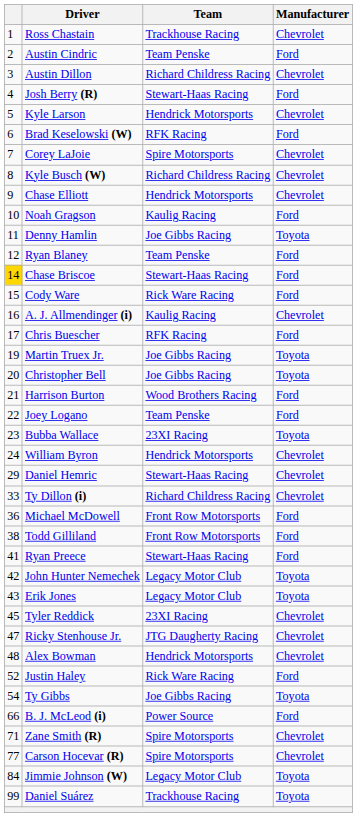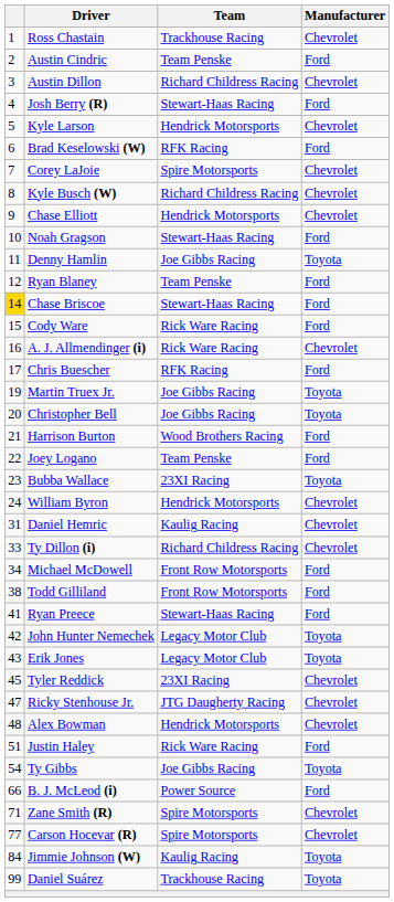 <table class="wikitable" style="font-size:95%">
 <tr>
 <th></th>
 <th>Driver</th>
 <th>Team</th>
 <th>Manufacturer</th>
 </tr>
 <tr>
 <td>1</td>
 <td><a href='#'>Ross Chastain</a></td>
 <td><a href='#'>Trackhouse Racing</a></td>
 <td><a href='#'>Chevrolet</a></td>
 </tr>
 <tr>
 <td>2</td>
 <td><a href='#'>Austin Cindric</a></td>
 <td><a href='#'>Team Penske</a></td>
 <td><a href='#'>Ford</a></td>
 </tr>
 <tr>
 <td>3</td>
 <td><a href='#'>Austin Dillon</a></td>
 <td><a href='#'>Richard Childress Racing</a></td>
 <td><a href='#'>Chevrolet</a></td>
 </tr>
 <tr>
 <td>4</td>
 <td><a href='#'>Josh Berry</a> <strong>(R)</strong></td>
 <td><a href='#'>Stewart-Haas Racing</a></td>
 <td><a href='#'>Ford</a></td>
 </tr>
 <tr>
 <td>5</td>
 <td><a href='#'>Kyle Larson</a></td>
 <td><a href='#'>Hendrick Motorsports</a></td>
 <td><a href='#'>Chevrolet</a></td>
 </tr>
 <tr>
 <td>6</td>
 <td><a href='#'>Brad Keselowski</a> <strong>(W)</strong></td>
 <td><a href='#'>RFK Racing</a></td>
 <td><a href='#'>Ford</a></td>
 </tr>
 <tr>
 <td>7</td>
 <td><a href='#'>Corey LaJoie</a></td>
 <td><a href='#'>Spire Motorsports</a></td>
 <td><a href='#'>Chevrolet</a></td>
 </tr>
 <tr>
 <td>8</td>
 <td><a href='#'>Kyle Busch</a> <strong>(W)</strong></td>
 <td><a href='#'>Richard Childress Racing</a></td>
 <td><a href='#'>Chevrolet</a></td>
 </tr>
 <tr>
 <td>9</td>
 <td><a href='#'>Chase Elliott</a></td>
 <td><a href='#'>Hendrick Motorsports</a></td>
 <td><a href='#'>Chevrolet</a></td>
 </tr>
 <tr>
 <td>10</td>
 <td><a href='#'>Noah Gragson</a></td>
-<td><a href='#'>Kaulig Racing</a></td>
+<td><a href='#'>Stewart-Haas Racing</a></td>
 <td><a href='#'>Ford</a></td>
 </tr>
 <tr>
 <td>11</td>
 <td><a href='#'>Denny Hamlin</a></td>
 <td><a href='#'>Joe Gibbs Racing</a></td>
 <td><a href='#'>Toyota</a></td>
 </tr>
 <tr>
 <td>12</td>
 <td><a href='#'>Ryan Blaney</a></td>
 <td><a href='#'>Team Penske</a></td>
 <td><a href='#'>Ford</a></td>
 </tr>
 <tr>
 <td style="background: gold;">14</td>
 <td><a href='#'>Chase Briscoe</a></td>
 <td><a href='#'>Stewart-Haas Racing</a></td>
 <td><a href='#'>Ford</a></td>
 </tr>
 <tr>
 <td>15</td>
 <td><a href='#'>Cody Ware</a></td>
 <td><a href='#'>Rick Ware Racing</a></td>
 <td><a href='#'>Ford</a></td>
 </tr>
 <tr>
 <td>16</td>
 <td><a href='#'>A. J. Allmendinger</a> <strong>(i)</strong></td>
-<td><a href='#'>Kaulig Racing</a></td>
+<td><a href='#'>Rick Ware Racing</a></td>
 <td><a href='#'>Chevrolet</a></td>
 </tr>
 <tr>
 <td>17</td>
 <td><a href='#'>Chris Buescher</a></td>
 <td><a href='#'>RFK Racing</a></td>
 <td><a href='#'>Ford</a></td>
 </tr>
 <tr>
 <td>19</td>
 <td><a href='#'>Martin Truex Jr.</a></td>
 <td><a href='#'>Joe Gibbs Racing</a></td>
 <td><a href='#'>Toyota</a></td>
 </tr>
 <tr>
 <td>20</td>
 <td><a href='#'>Christopher Bell</a></td>
 <td><a href='#'>Joe Gibbs Racing</a></td>
 <td><a href='#'>Toyota</a></td>
 </tr>
 <tr>
 <td>21</td>
 <td><a href='#'>Harrison Burton</a></td>
 <td><a href='#'>Wood Brothers Racing</a></td>
 <td><a href='#'>Ford</a></td>
 </tr>
 <tr>
 <td>22</td>
 <td><a href='#'>Joey Logano</a></td>
 <td><a href='#'>Team Penske</a></td>
 <td><a href='#'>Ford</a></td>
 </tr>
 <tr>
 <td>23</td>
 <td><a href='#'>Bubba Wallace</a></td>
 <td><a href='#'>23XI Racing</a></td>
 <td><a href='#'>Toyota</a></td>
 </tr>
 <tr>
 <td>24</td>
 <td><a href='#'>William Byron</a></td>
 <td><a href='#'>Hendrick Motorsports</a></td>
 <td><a href='#'>Chevrolet</a></td>
 </tr>
 <tr>
-<td>29</td>
+<td>31</td>
 <td><a href='#'>Daniel Hemric</a></td>
-<td><a href='#'>Stewart-Haas Racing</a></td>
+<td><a href='#'>Kaulig Racing</a></td>
 <td><a href='#'>Chevrolet</a></td>
 </tr>
 <tr>
 <td>33</td>
 <td><a href='#'>Ty Dillon</a> <strong>(i)</strong></td>
 <td><a href='#'>Richard Childress Racing</a></td>
 <td><a href='#'>Chevrolet</a></td>
 </tr>
 <tr>
-<td>36</td>
+<td>34</td>
 <td><a href='#'>Michael McDowell</a></td>
 <td><a href='#'>Front Row Motorsports</a></td>
 <td><a href='#'>Ford</a></td>
 </tr>
 <tr>
 <td>38</td>
 <td><a href='#'>Todd Gilliland</a></td>
 <td><a href='#'>Front Row Motorsports</a></td>
 <td><a href='#'>Ford</a></td>
 </tr>
 <tr>
 <td>41</td>
 <td><a href='#'>Ryan Preece</a></td>
 <td><a href='#'>Stewart-Haas Racing</a></td>
 <td><a href='#'>Ford</a></td>
 </tr>
 <tr>
 <td>42</td>
 <td><a href='#'>John Hunter Nemechek</a></td>
 <td><a href='#'>Legacy Motor Club</a></td>
 <td><a href='#'>Toyota</a></td>
 </tr>
 <tr>
 <td>43</td>
 <td><a href='#'>Erik Jones</a></td>
 <td><a href='#'>Legacy Motor Club</a></td>
 <td><a href='#'>Toyota</a></td>
 </tr>
 <tr>
 <td>45</td>
 <td><a href='#'>Tyler Reddick</a></td>
 <td><a href='#'>23XI Racing</a></td>
 <td><a href='#'>Chevrolet</a></td>
 </tr>
 <tr>
 <td>47</td>
 <td><a href='#'>Ricky Stenhouse Jr.</a></td>
 <td><a href='#'>JTG Daugherty Racing</a></td>
 <td><a href='#'>Chevrolet</a></td>
 </tr>
 <tr>
 <td>48</td>
 <td><a href='#'>Alex Bowman</a></td>
 <td><a href='#'>Hendrick Motorsports</a></td>
 <td><a href='#'>Chevrolet</a></td>
 </tr>
 <tr>
-<td>52</td>
+<td>51</td>
 <td><a href='#'>Justin Haley</a></td>
 <td><a href='#'>Rick Ware Racing</a></td>
 <td><a href='#'>Ford</a></td>
 </tr>
 <tr>
 <td>54</td>
 <td><a href='#'>Ty Gibbs</a></td>
 <td><a href='#'>Joe Gibbs Racing</a></td>
 <td><a href='#'>Toyota</a></td>
 </tr>
 <tr>
 <td>66</td>
 <td><a href='#'>B. J. McLeod</a> <strong>(i)</strong></td>
 <td><a href='#'>Power Source</a></td>
 <td><a href='#'>Ford</a></td>
 </tr>
 <tr>
 <td>71</td>
 <td><a href='#'>Zane Smith</a> <strong>(R)</strong></td>
 <td><a href='#'>Spire Motorsports</a></td>
 <td><a href='#'>Chevrolet</a></td>
 </tr>
 <tr>
 <td>77</td>
 <td><a href='#'>Carson Hocevar</a> <strong>(R)</strong></td>
 <td><a href='#'>Spire Motorsports</a></td>
 <td><a href='#'>Chevrolet</a></td>
 </tr>
 <tr>
 <td>84</td>
 <td><a href='#'>Jimmie Johnson</a> <strong>(W)</strong></td>
-<td><a href='#'>Legacy Motor Club</a></td>
+<td><a href='#'>Kaulig Racing</a></td>
 <td><a href='#'>Toyota</a></td>
 </tr>
 <tr>
 <td>99</td>
 <td><a href='#'>Daniel Suárez</a></td>
 <td><a href='#'>Trackhouse Racing</a></td>
 <td><a href='#'>Toyota</a></td>
 </tr>
 <tr>
 <th colspan="4"></th>
 </tr>
 </table>
